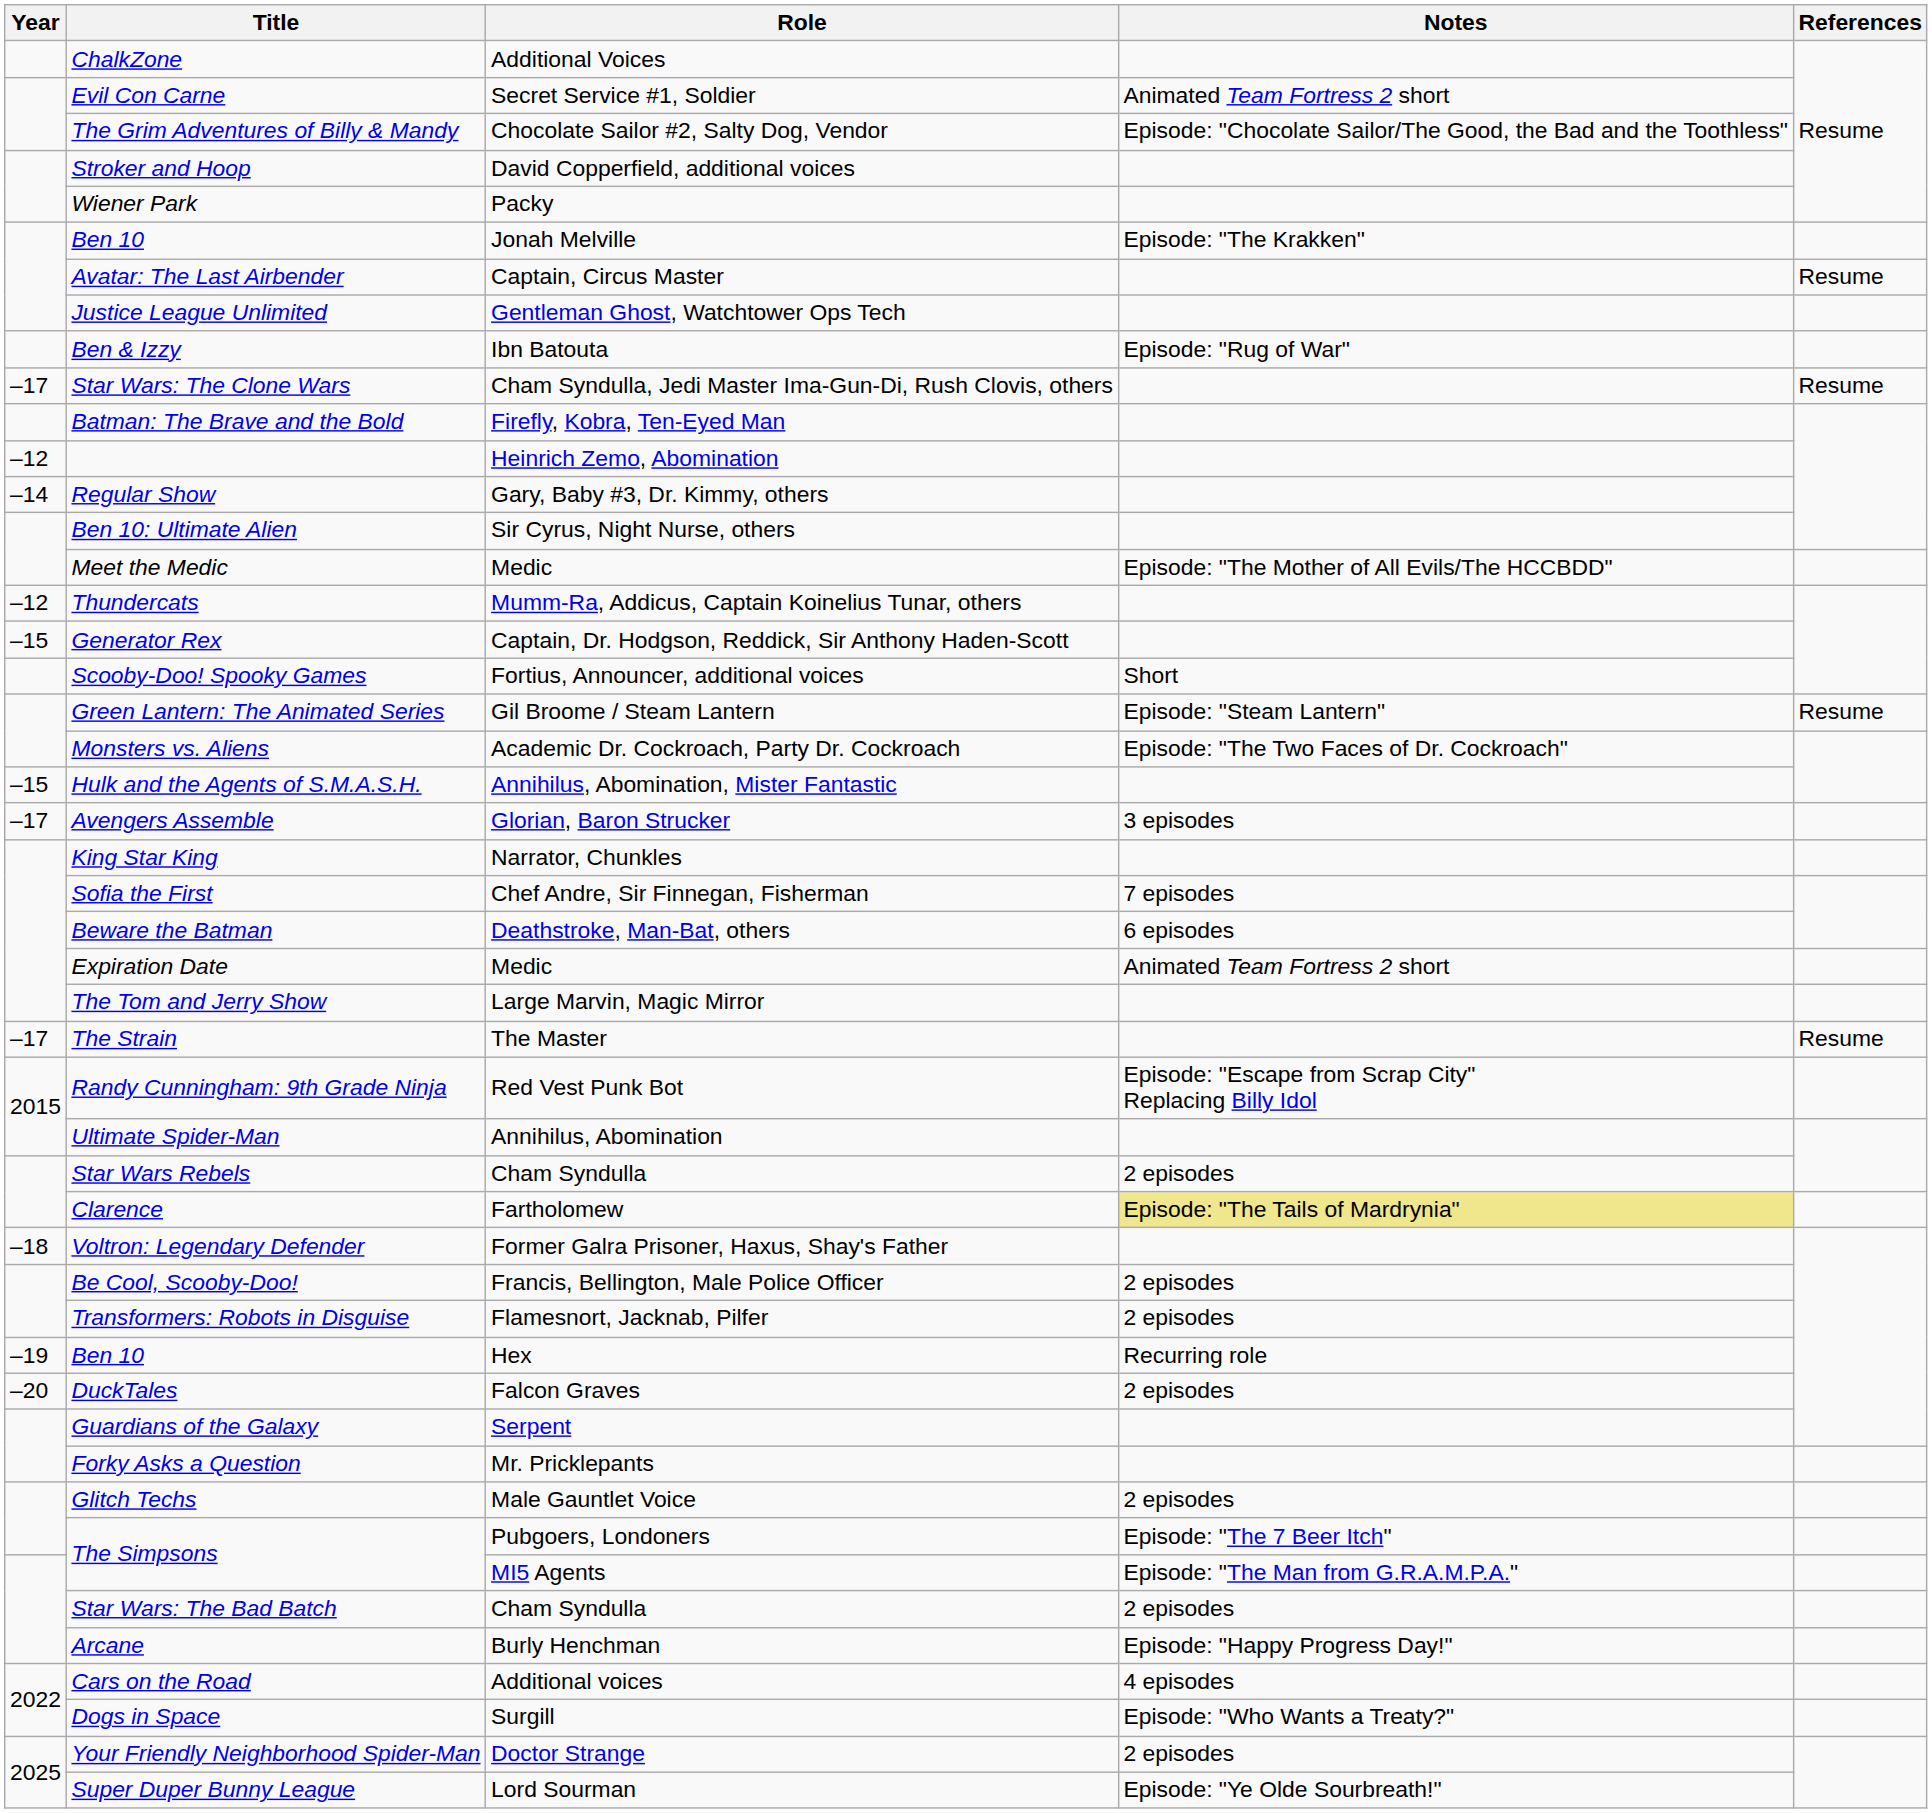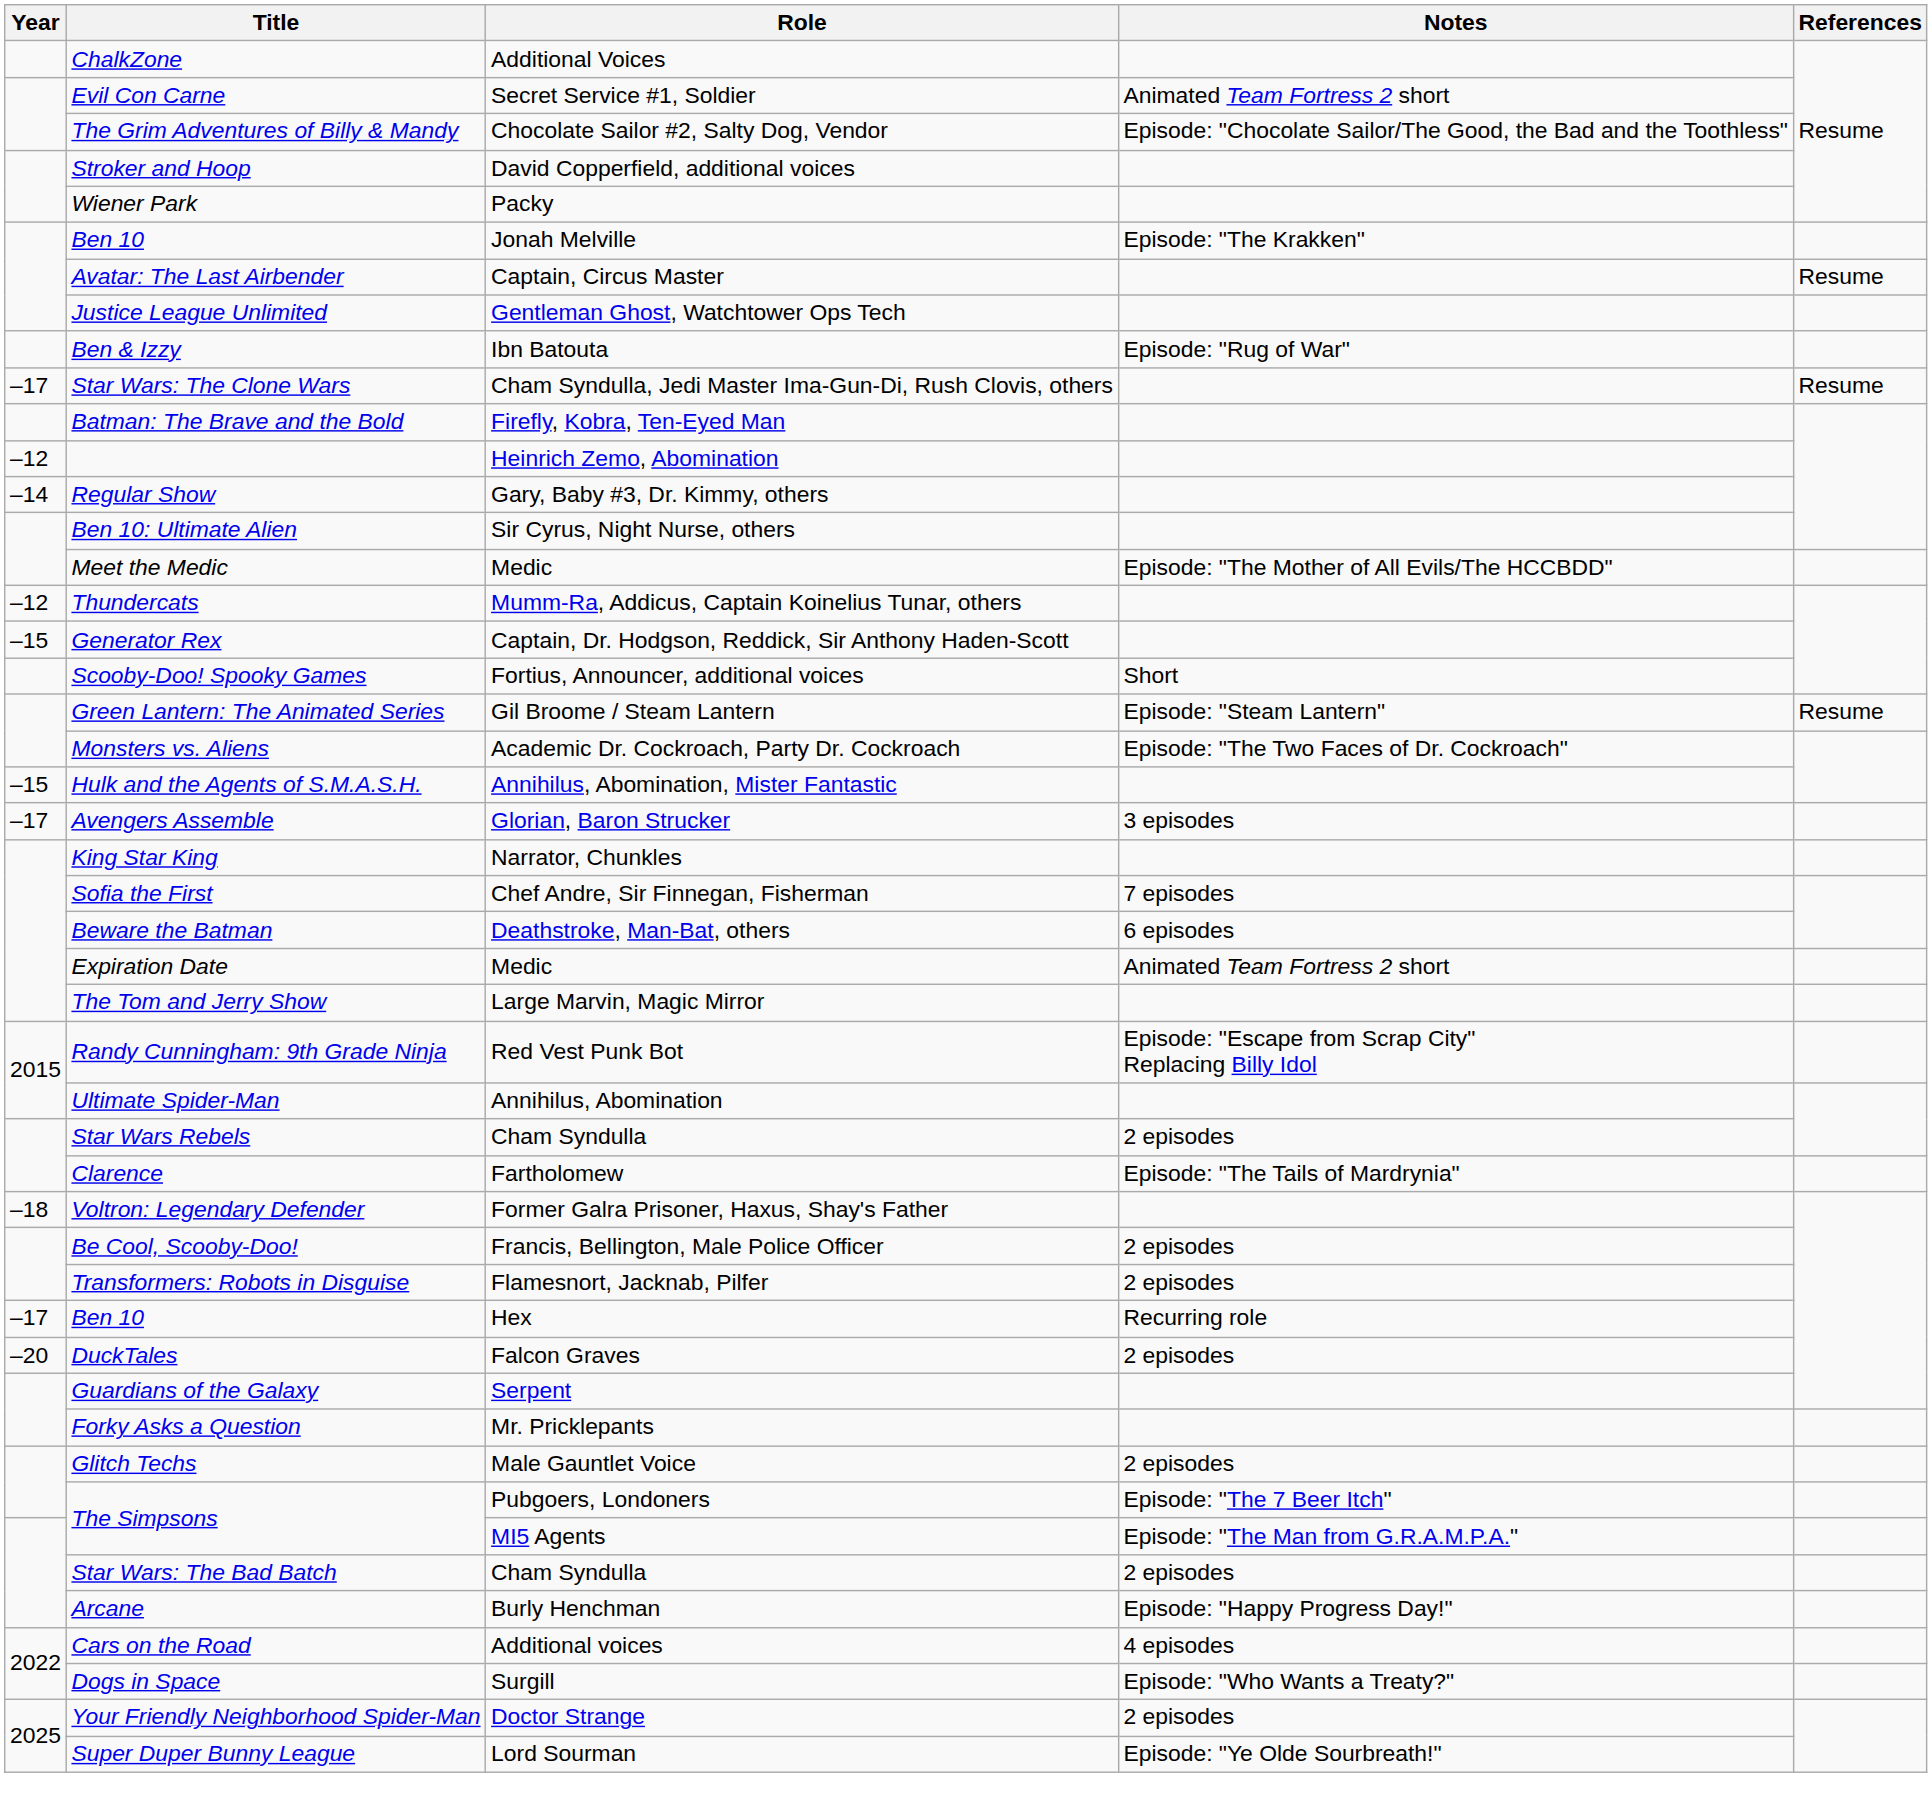 <table class="wikitable sortable">
 <tr>
 <th>Year</th>
 <th>Title</th>
 <th>Role</th>
 <th>Notes</th>
 <th>References</th>
 </tr>
 <tr>
 <td></td>
 <td><em><a href='#'>ChalkZone</a></em></td>
 <td>Additional Voices</td>
 <td> </td>
 <td rowspan="5">Resume</td>
 </tr>
 <tr>
 <td rowspan="2"></td>
 <td><em><a href='#'>Evil Con Carne</a></em></td>
 <td>Secret Service #1, Soldier</td>
 <td>Animated <em><a href='#'>Team Fortress 2</a></em> short</td>
 </tr>
 <tr>
 <td><em><a href='#'>The Grim Adventures of Billy & Mandy</a></em></td>
 <td>Chocolate Sailor #2, Salty Dog, Vendor</td>
 <td>Episode: "Chocolate Sailor/The Good, the Bad and the Toothless"</td>
 </tr>
 <tr>
 <td rowspan="2"></td>
 <td><em><a href='#'>Stroker and Hoop</a></em></td>
 <td>David Copperfield, additional voices</td>
 <td> </td>
 </tr>
 <tr>
 <td><em>Wiener Park</em></td>
 <td>Packy</td>
 <td> </td>
 </tr>
 <tr>
 <td rowspan="3"></td>
 <td><em><a href='#'>Ben 10</a></em></td>
 <td>Jonah Melville</td>
 <td>Episode: "The Krakken"</td>
 <td></td>
 </tr>
 <tr>
 <td><em><a href='#'>Avatar: The Last Airbender</a></em></td>
 <td>Captain, Circus Master</td>
 <td> </td>
 <td>Resume</td>
 </tr>
 <tr>
 <td><em><a href='#'>Justice League Unlimited</a></em></td>
 <td><a href='#'>Gentleman Ghost</a>, Watchtower Ops Tech</td>
 <td> </td>
 <td></td>
 </tr>
 <tr>
 <td></td>
 <td><em><a href='#'>Ben & Izzy</a></em></td>
 <td>Ibn Batouta</td>
 <td>Episode: "Rug of War"</td>
 <td></td>
 </tr>
 <tr>
 <td>–17</td>
 <td><em><a href='#'>Star Wars: The Clone Wars</a></em></td>
 <td>Cham Syndulla, Jedi Master Ima-Gun-Di, Rush Clovis, others</td>
 <td> </td>
 <td>Resume</td>
 </tr>
 <tr>
 <td></td>
 <td><em><a href='#'>Batman: The Brave and the Bold</a></em></td>
 <td><a href='#'>Firefly</a>, <a href='#'>Kobra</a>, <a href='#'>Ten-Eyed Man</a></td>
 <td> </td>
 <td rowspan="4"></td>
 </tr>
 <tr>
 <td>–12</td>
 <td><em></em></td>
 <td><a href='#'>Heinrich Zemo</a>, <a href='#'>Abomination</a></td>
 <td> </td>
 </tr>
 <tr>
 <td>–14</td>
 <td><em><a href='#'>Regular Show</a></em></td>
 <td>Gary, Baby #3, Dr. Kimmy, others</td>
 <td> </td>
 </tr>
 <tr>
 <td rowspan="2"></td>
 <td><em><a href='#'>Ben 10: Ultimate Alien</a></em></td>
 <td>Sir Cyrus, Night Nurse, others</td>
 <td> </td>
 </tr>
 <tr>
 <td><em>Meet the Medic</em></td>
 <td>Medic</td>
 <td>Episode: "The Mother of All Evils/The HCCBDD"</td>
 <td></td>
 </tr>
 <tr>
 <td>–12</td>
 <td><em><a href='#'>Thundercats</a></em></td>
 <td><a href='#'>Mumm-Ra</a>, Addicus, Captain Koinelius Tunar, others</td>
 <td> </td>
 <td rowspan="3"></td>
 </tr>
 <tr>
 <td>–15</td>
 <td><em><a href='#'>Generator Rex</a></em></td>
 <td>Captain, Dr. Hodgson, Reddick, Sir Anthony Haden-Scott</td>
 <td> </td>
 </tr>
 <tr>
 <td></td>
 <td><em><a href='#'>Scooby-Doo! Spooky Games</a></em></td>
 <td>Fortius, Announcer, additional voices</td>
 <td>Short</td>
 </tr>
 <tr>
 <td rowspan="2"></td>
 <td><em><a href='#'>Green Lantern: The Animated Series</a></em></td>
 <td>Gil Broome / Steam Lantern</td>
 <td>Episode: "Steam Lantern"</td>
 <td>Resume</td>
 </tr>
 <tr>
 <td><em><a href='#'>Monsters vs. Aliens</a></em></td>
 <td>Academic Dr. Cockroach, Party Dr. Cockroach</td>
 <td>Episode: "The Two Faces of Dr. Cockroach"</td>
 <td rowspan="2"></td>
 </tr>
 <tr>
 <td>–15</td>
 <td><em><a href='#'>Hulk and the Agents of S.M.A.S.H.</a></em></td>
 <td><a href='#'>Annihilus</a>, Abomination, <a href='#'>Mister Fantastic</a></td>
 <td> </td>
 </tr>
 <tr>
 <td>–17</td>
 <td><em><a href='#'>Avengers Assemble</a></em></td>
 <td><a href='#'>Glorian</a>, <a href='#'>Baron Strucker</a></td>
 <td>3 episodes</td>
 <td></td>
 </tr>
 <tr>
 <td rowspan="5"></td>
 <td><em><a href='#'>King Star King</a></em></td>
 <td>Narrator, Chunkles</td>
 <td> </td>
 <td></td>
 </tr>
 <tr>
 <td><em><a href='#'>Sofia the First</a></em></td>
 <td>Chef Andre, Sir Finnegan, Fisherman</td>
 <td>7 episodes</td>
 <td rowspan="2"></td>
 </tr>
 <tr>
 <td><em><a href='#'>Beware the Batman</a></em></td>
 <td><a href='#'>Deathstroke</a>, <a href='#'>Man-Bat</a>, others</td>
 <td>6 episodes</td>
 </tr>
 <tr>
 <td><em>Expiration Date</em></td>
 <td>Medic</td>
 <td>Animated <em>Team Fortress 2</em> short</td>
 <td></td>
 </tr>
 <tr>
 <td><em><a href='#'>The Tom and Jerry Show</a></em></td>
 <td>Large Marvin, Magic Mirror</td>
 <td> </td>
 <td></td>
 </tr>
 <tr>
-<td>–17</td>
-<td><em><a href='#'>The Strain</a></em></td>
-<td>The Master</td>
-<td> </td>
-<td>Resume</td>
-</tr>
-<tr>
 <td rowspan="2">2015</td>
 <td><em><a href='#'>Randy Cunningham: 9th Grade Ninja</a></em></td>
 <td>Red Vest Punk Bot</td>
 <td>Episode: "Escape from Scrap City"<br>Replacing <a href='#'>Billy Idol</a></td>
 <td></td>
 </tr>
 <tr>
 <td><em><a href='#'>Ultimate Spider-Man</a></em></td>
 <td>Annihilus, Abomination</td>
 <td></td>
 <td rowspan="2"></td>
 </tr>
 <tr>
 <td rowspan="2"></td>
 <td><em><a href='#'>Star Wars Rebels</a></em></td>
 <td>Cham Syndulla</td>
 <td>2 episodes</td>
 </tr>
 <tr>
 <td><em><a href='#'>Clarence</a></em></td>
 <td>Fartholomew</td>
-<td style="background: khaki;">Episode: "The Tails of Mardrynia"</td>
+<td>Episode: "The Tails of Mardrynia"</td>
 <td></td>
 </tr>
 <tr>
 <td>–18</td>
 <td><em><a href='#'>Voltron: Legendary Defender</a></em></td>
 <td>Former Galra Prisoner, Haxus, Shay's Father</td>
 <td> </td>
 <td rowspan="6"></td>
 </tr>
 <tr>
 <td rowspan="2"></td>
 <td><em><a href='#'>Be Cool, Scooby-Doo!</a></em></td>
 <td>Francis, Bellington, Male Police Officer</td>
 <td>2 episodes</td>
 </tr>
 <tr>
 <td><em><a href='#'>Transformers: Robots in Disguise</a></em></td>
 <td>Flamesnort, Jacknab, Pilfer</td>
 <td>2 episodes</td>
 </tr>
 <tr>
-<td>–19</td>
+<td>–17</td>
 <td><em><a href='#'>Ben 10</a></em></td>
 <td>Hex</td>
 <td>Recurring role</td>
 </tr>
 <tr>
 <td>–20</td>
 <td><em><a href='#'>DuckTales</a></em></td>
 <td>Falcon Graves</td>
 <td>2 episodes</td>
 </tr>
 <tr>
 <td rowspan="2"></td>
 <td><em><a href='#'>Guardians of the Galaxy</a></em></td>
 <td><a href='#'>Serpent</a></td>
 <td> </td>
 </tr>
 <tr>
 <td><em><a href='#'>Forky Asks a Question</a></em></td>
 <td>Mr. Pricklepants</td>
 <td> </td>
 <td></td>
 </tr>
 <tr>
 <td rowspan="2"></td>
 <td><em><a href='#'>Glitch Techs</a></em></td>
 <td>Male Gauntlet Voice</td>
 <td>2 episodes</td>
 <td></td>
 </tr>
 <tr>
 <td rowspan="2"><em><a href='#'>The Simpsons</a></em></td>
 <td>Pubgoers, Londoners</td>
 <td>Episode: "<a href='#'>The 7 Beer Itch</a>"</td>
 <td></td>
 </tr>
 <tr>
 <td rowspan="3"></td>
 <td><a href='#'>MI5</a> Agents</td>
 <td>Episode: "<a href='#'>The Man from G.R.A.M.P.A.</a>"</td>
 <td></td>
 </tr>
 <tr>
 <td><em><a href='#'>Star Wars: The Bad Batch</a></em></td>
 <td>Cham Syndulla</td>
 <td>2 episodes</td>
 <td></td>
 </tr>
 <tr>
 <td><em><a href='#'>Arcane</a></em></td>
 <td>Burly Henchman</td>
 <td>Episode: "Happy Progress Day!"</td>
 <td></td>
 </tr>
 <tr>
 <td rowspan="2">2022</td>
 <td><em><a href='#'>Cars on the Road</a></em></td>
 <td>Additional voices</td>
 <td>4 episodes</td>
 <td></td>
 </tr>
 <tr>
 <td><em><a href='#'>Dogs in Space</a></em></td>
 <td>Surgill</td>
 <td>Episode: "Who Wants a Treaty?"</td>
 <td></td>
 </tr>
 <tr>
 <td rowspan="2">2025</td>
 <td><em><a href='#'>Your Friendly Neighborhood Spider-Man</a></em></td>
 <td><a href='#'>Doctor Strange</a></td>
 <td>2 episodes</td>
 <td rowspan="2"></td>
 </tr>
 <tr>
 <td><em><a href='#'>Super Duper Bunny League</a></em></td>
 <td>Lord Sourman</td>
 <td>Episode: "Ye Olde Sourbreath!"</td>
 </tr>
 </table>
